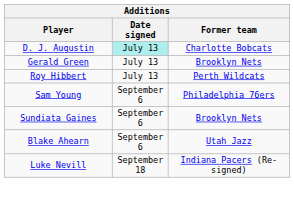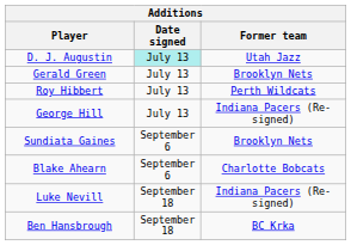 <table class="wikitable" style="text-align:center">
 <tr>
 <th colspan=3>Additions</th>
 </tr>
 <tr>
 <th style="width:160px">Player</th>
 <th style="width:80px">Date signed</th>
 <th style="width:180px">Former team</th>
 </tr>
 <tr>
 <td><a href='#'>D. J. Augustin</a></td>
 <td style="background: paleturquoise;">July 13</td>
-<td><a href='#'>Charlotte Bobcats</a></td>
+<td><a href='#'>Utah Jazz</a></td>
 </tr>
 <tr>
 <td><a href='#'>Gerald Green</a></td>
 <td>July 13</td>
 <td><a href='#'>Brooklyn Nets</a></td>
 </tr>
 <tr>
 <td><a href='#'>Roy Hibbert</a></td>
 <td>July 13</td>
 <td><a href='#'>Perth Wildcats</a> </td>
 </tr>
 <tr>
-<td><a href='#'>Sam Young</a></td>
-<td>September 6</td>
-<td><a href='#'>Philadelphia 76ers</a></td>
+<td><a href='#'>George Hill</a></td>
+<td>July 13</td>
+<td><a href='#'>Indiana Pacers</a> (Re-signed)</td>
 </tr>
 <tr>
 <td><a href='#'>Sundiata Gaines</a></td>
 <td>September 6</td>
 <td><a href='#'>Brooklyn Nets</a></td>
 </tr>
 <tr>
 <td><a href='#'>Blake Ahearn</a></td>
 <td>September 6</td>
-<td><a href='#'>Utah Jazz</a></td>
+<td><a href='#'>Charlotte Bobcats</a></td>
 </tr>
 <tr>
 <td><a href='#'>Luke Nevill</a></td>
 <td>September 18</td>
 <td><a href='#'>Indiana Pacers</a> (Re-signed)</td>
 </tr>
+<tr>
+<td><a href='#'>Ben Hansbrough</a></td>
+<td>September 18</td>
+<td><a href='#'>BC Krka</a> </td>
+</tr>
 </table>
